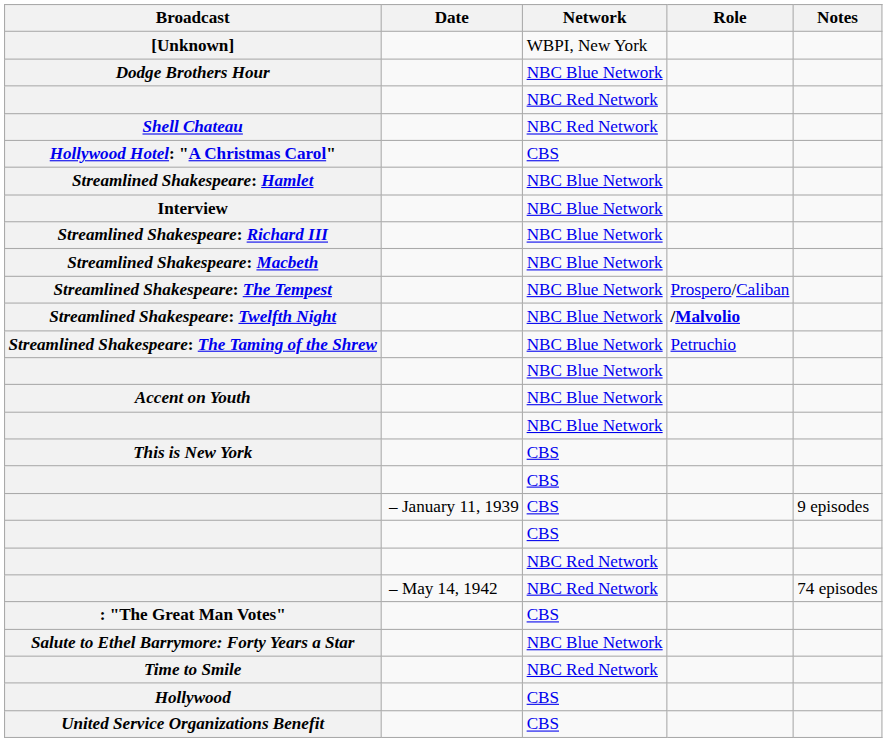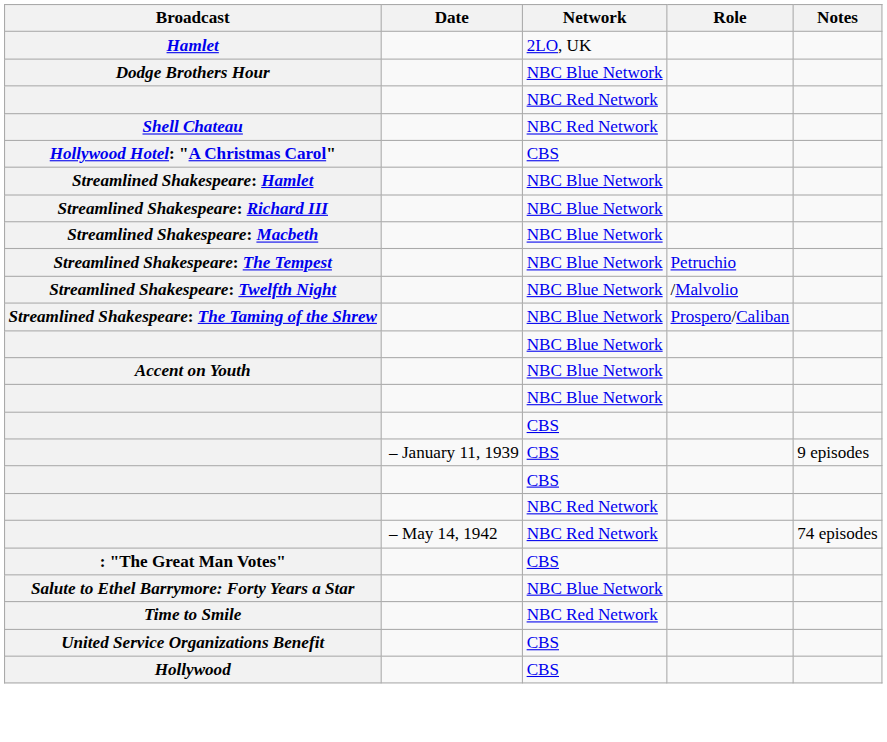 <table class="wikitable plainrowheaders sortable" style="margin-right: 0;">
 <tr>
 <th scope="col">Broadcast</th>
 <th scope="col">Date</th>
 <th scope="col">Network</th>
 <th scope="col">Role</th>
 <th scope="col" class="unsortable">Notes</th>
 </tr>
 <tr>
-<th scope="row">[Unknown]</th>
+<th scope="row"><em><a href='#'>Hamlet</a></em></th>
 <td></td>
-<td>WBPI, New York</td>
+<td><a href='#'>2LO</a>, UK</td>
 <td></td>
 <td></td>
 </tr>
 <tr>
 <th scope="row"><em>Dodge Brothers Hour</em></th>
 <td></td>
 <td><a href='#'>NBC Blue Network</a></td>
 <td></td>
 <td></td>
 </tr>
 <tr>
 <th scope="row"></th>
 <td></td>
 <td><a href='#'>NBC Red Network</a></td>
 <td></td>
 <td></td>
 </tr>
 <tr>
 <th scope="row"><em><a href='#'>Shell Chateau</a></em></th>
 <td></td>
 <td><a href='#'>NBC Red Network</a></td>
 <td></td>
 <td></td>
 </tr>
 <tr>
 <th scope="row"><em><a href='#'>Hollywood Hotel</a></em>: "<a href='#'>A Christmas Carol</a>"</th>
 <td></td>
 <td><a href='#'>CBS</a></td>
 <td></td>
 <td></td>
 </tr>
 <tr>
 <th scope="row"><em>Streamlined Shakespeare</em>: <em><a href='#'>Hamlet</a></em></th>
 <td></td>
 <td><a href='#'>NBC Blue Network</a></td>
 <td></td>
 <td></td>
 </tr>
 <tr>
-<th scope="row">Interview</th>
-<td></td>
-<td><a href='#'>NBC Blue Network</a></td>
-<td></td>
-<td></td>
-</tr>
-<tr>
 <th scope="row"><em>Streamlined Shakespeare</em>: <em><a href='#'>Richard III</a></em></th>
 <td></td>
 <td><a href='#'>NBC Blue Network</a></td>
 <td></td>
 <td></td>
 </tr>
 <tr>
 <th scope="row"><em>Streamlined Shakespeare</em>: <em><a href='#'>Macbeth</a></em></th>
 <td></td>
 <td><a href='#'>NBC Blue Network</a></td>
 <td></td>
 <td></td>
 </tr>
 <tr>
 <th scope="row"><em>Streamlined Shakespeare</em>: <em><a href='#'>The Tempest</a></em></th>
 <td></td>
 <td><a href='#'>NBC Blue Network</a></td>
-<td><a href='#'>Prospero</a>/<a href='#'>Caliban</a></td>
+<td><a href='#'>Petruchio</a></td>
 <td></td>
 </tr>
 <tr>
 <th scope="row"><em>Streamlined Shakespeare</em>: <em><a href='#'>Twelfth Night</a></em></th>
 <td></td>
 <td><a href='#'>NBC Blue Network</a></td>
-<td><strong>/<a href='#'>Malvolio</a></strong></td>
+<td>/<a href='#'>Malvolio</a></td>
 <td></td>
 </tr>
 <tr>
 <th scope="row"><em>Streamlined Shakespeare</em>: <em><a href='#'>The Taming of the Shrew</a></em></th>
 <td></td>
 <td><a href='#'>NBC Blue Network</a></td>
-<td><a href='#'>Petruchio</a></td>
+<td><a href='#'>Prospero</a>/<a href='#'>Caliban</a></td>
 <td></td>
 </tr>
 <tr>
 <th scope="row"></th>
 <td></td>
 <td><a href='#'>NBC Blue Network</a></td>
 <td></td>
 <td></td>
 </tr>
 <tr>
 <th scope="row"><em>Accent on Youth</em></th>
 <td></td>
 <td><a href='#'>NBC Blue Network</a></td>
 <td></td>
 <td></td>
 </tr>
 <tr>
 <th scope="row"></th>
 <td></td>
 <td><a href='#'>NBC Blue Network</a></td>
-<td></td>
-<td></td>
-</tr>
-<tr>
-<th scope="row"><em>This is New York</em></th>
-<td></td>
-<td><a href='#'>CBS</a></td>
 <td></td>
 <td></td>
 </tr>
 <tr>
 <th scope="row"></th>
 <td></td>
 <td><a href='#'>CBS</a></td>
 <td></td>
 <td></td>
 </tr>
 <tr>
 <th scope="row"></th>
 <td> – January 11, 1939</td>
 <td><a href='#'>CBS</a></td>
 <td></td>
 <td>9 episodes</td>
 </tr>
 <tr>
 <th scope="row"></th>
 <td></td>
 <td><a href='#'>CBS</a></td>
 <td></td>
 <td></td>
 </tr>
 <tr>
 <th scope="row"></th>
 <td></td>
 <td><a href='#'>NBC Red Network</a></td>
 <td></td>
 <td></td>
 </tr>
 <tr>
 <th scope="row"></th>
 <td> – May 14, 1942</td>
 <td><a href='#'>NBC Red Network</a></td>
 <td></td>
 <td>74 episodes</td>
 </tr>
 <tr>
 <th scope="row">: "The Great Man Votes"</th>
 <td></td>
 <td><a href='#'>CBS</a></td>
 <td></td>
 <td></td>
 </tr>
 <tr>
 <th scope="row"><em>Salute to Ethel Barrymore: Forty Years a Star</em></th>
 <td></td>
 <td><a href='#'>NBC Blue Network</a></td>
 <td></td>
 <td></td>
 </tr>
 <tr>
 <th scope="row"><em>Time to Smile</em></th>
 <td></td>
 <td><a href='#'>NBC Red Network</a></td>
 <td></td>
 <td></td>
 </tr>
 <tr>
+<th scope="row"><em>United Service Organizations Benefit</em></th>
+<td></td>
+<td><a href='#'>CBS</a></td>
+<td></td>
+<td></td>
+</tr>
+<tr>
 <th scope="row"><em>Hollywood</em></th>
 <td></td>
 <td><a href='#'>CBS</a></td>
 <td></td>
 <td></td>
 </tr>
-<tr>
-<th scope="row"><em>United Service Organizations Benefit</em></th>
-<td></td>
-<td><a href='#'>CBS</a></td>
-<td></td>
-<td></td>
-</tr>
 </table>
